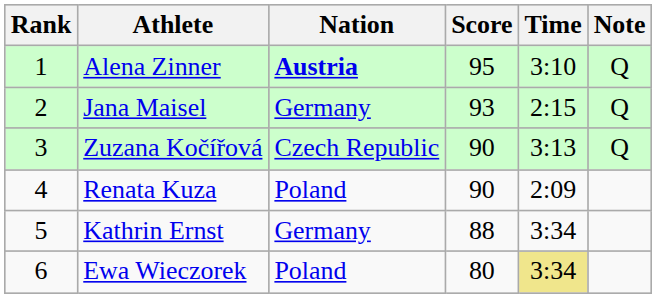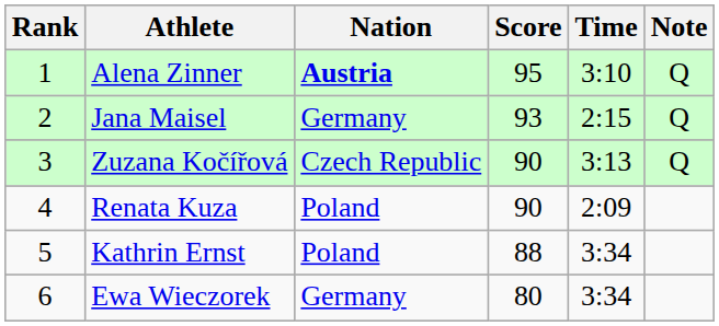 <table class="wikitable sortable" style="text-align:center">
 <tr>
 <th>Rank</th>
 <th>Athlete</th>
 <th>Nation</th>
 <th>Score</th>
 <th>Time</th>
 <th>Note</th>
 </tr>
 <tr bgcolor=ccffcc>
 <td>1</td>
 <td align=left><a href='#'>Alena Zinner</a></td>
 <td align=left><strong> <a href='#'>Austria</a></strong></td>
 <td>95</td>
 <td>3:10</td>
 <td>Q</td>
 </tr>
 <tr bgcolor=ccffcc>
 <td>2</td>
 <td align=left><a href='#'>Jana Maisel</a></td>
 <td align=left> <a href='#'>Germany</a></td>
 <td>93</td>
 <td>2:15</td>
 <td>Q</td>
 </tr>
 <tr bgcolor=ccffcc>
 <td>3</td>
 <td align=left><a href='#'>Zuzana Kočířová</a></td>
 <td align=left> <a href='#'>Czech Republic</a></td>
 <td>90</td>
 <td>3:13</td>
 <td>Q</td>
 </tr>
 <tr>
 <td>4</td>
 <td align=left><a href='#'>Renata Kuza</a></td>
 <td align=left> <a href='#'>Poland</a></td>
 <td>90</td>
 <td>2:09</td>
 <td></td>
 </tr>
 <tr>
 <td>5</td>
 <td align=left><a href='#'>Kathrin Ernst</a></td>
-<td align=left> <a href='#'>Germany</a></td>
+<td align=left> <a href='#'>Poland</a></td>
 <td>88</td>
 <td>3:34</td>
 <td></td>
 </tr>
 <tr>
 <td>6</td>
 <td align=left><a href='#'>Ewa Wieczorek</a></td>
-<td align=left> <a href='#'>Poland</a></td>
+<td align=left> <a href='#'>Germany</a></td>
 <td>80</td>
-<td style="background: khaki;">3:34</td>
+<td>3:34</td>
 <td></td>
 </tr>
 </table>
